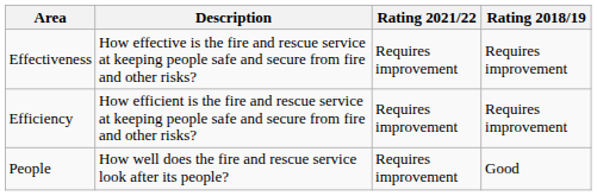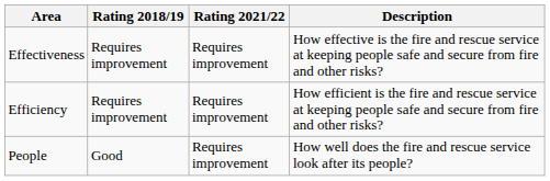 <table class="wikitable">
 <tr>
 <th>Area</th>
+<th>Rating 2018/19</th>
+<th>Rating 2021/22</th>
 <th>Description</th>
-<th>Rating 2021/22</th>
-<th>Rating 2018/19</th>
 </tr>
 <tr>
 <td>Effectiveness</td>
-<td>How effective is the fire and rescue service at keeping people safe and secure from fire and other risks?</td>
 <td>Requires improvement</td>
 <td>Requires improvement</td>
+<td>How effective is the fire and rescue service at keeping people safe and secure from fire and other risks?</td>
 </tr>
 <tr>
 <td>Efficiency</td>
-<td>How efficient is the fire and rescue service at keeping people safe and secure from fire and other risks?</td>
 <td>Requires improvement</td>
 <td>Requires improvement</td>
+<td>How efficient is the fire and rescue service at keeping people safe and secure from fire and other risks?</td>
 </tr>
 <tr>
 <td>People</td>
+<td>Good</td>
+<td>Requires improvement</td>
 <td>How well does the fire and rescue service look after its people?</td>
-<td>Requires improvement</td>
-<td>Good</td>
 </tr>
 </table>
